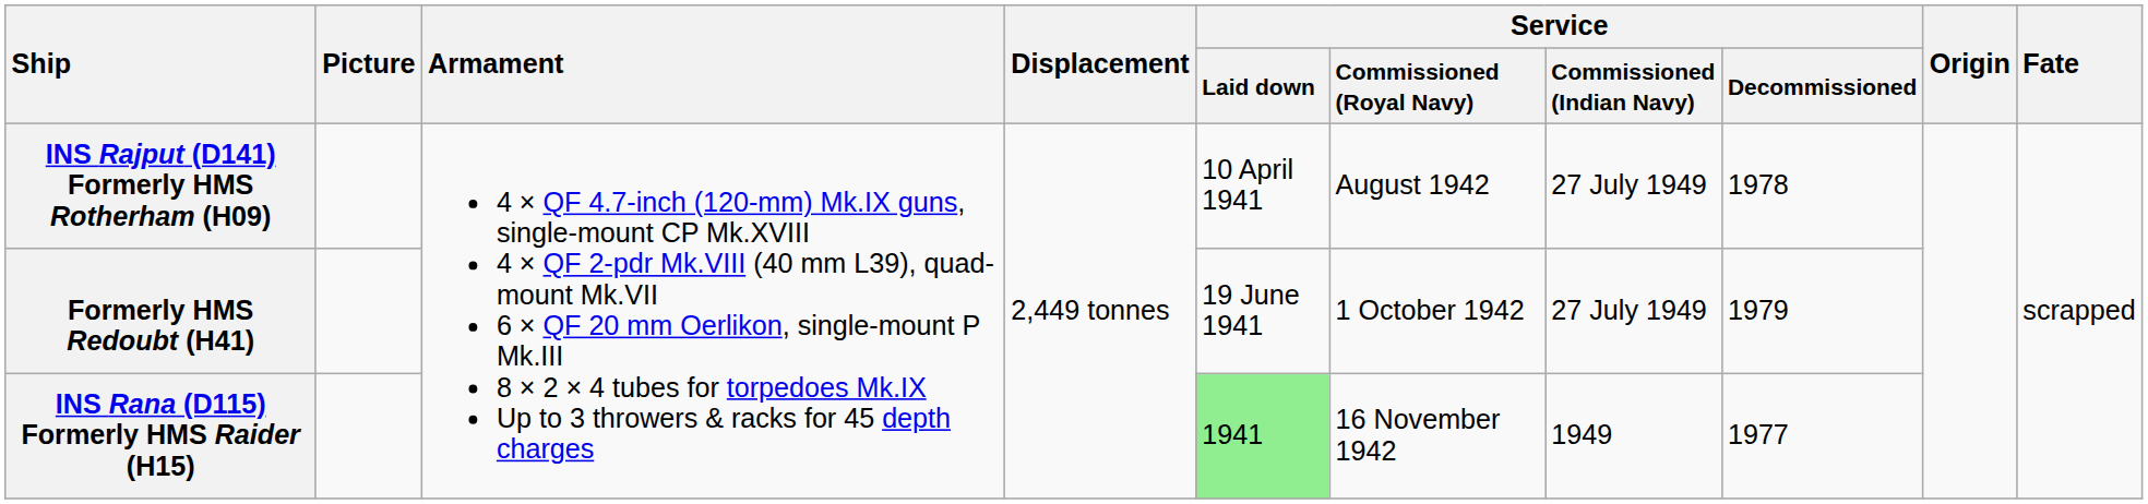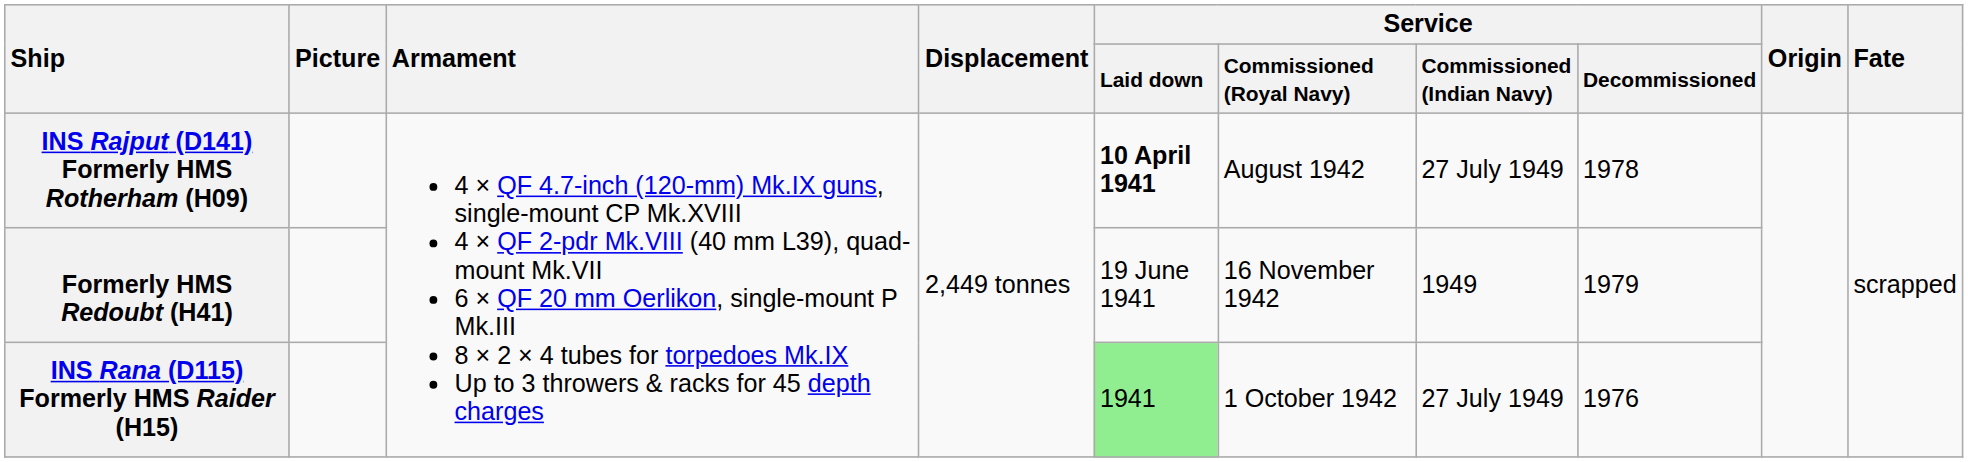 <table class="wikitable">
 <tr>
 <th align= center scope=col rowspan=2 style="text-align:left; ">Ship</th>
 <th align= center scope=col rowspan=2 style="text-align:left; ">Picture</th>
 <th align= center scope=col rowspan=2 style="text-align:left; ">Armament</th>
 <th align= center scope=col rowspan=2 style="text-align:left; ">Displacement</th>
 <th align= center scope=col colspan=4 style="text-align:center; ">Service</th>
 <th align= center scope=col rowspan=2 style="text-align:left; ">Origin</th>
 <th align= center scope=col rowspan=2 style="text-align:left; ">Fate</th>
 </tr>
 <tr>
 <th align= center scope=col style="text-align:left; "><small>Laid down</small></th>
 <th align= center scope=col style="text-align:left; "><small>Commissioned <br> (Royal Navy)</small></th>
 <th align= center scope=col style="text-align:left; "><small>Commissioned <br> (Indian Navy)</small></th>
 <th align= center scope=col style="text-align:left; "><small>Decommissioned</small></th>
 </tr>
 <tr>
 <th scope="row"><a href='#'>INS <em>Rajput</em> (D141)</a><br>Formerly HMS <em>Rotherham </em> (H09)</th>
 <td></td>
 <td rowspan=3><br><ul><li>4 × <a href='#'>QF 4.7-inch (120-mm) Mk.IX guns</a>, single-mount CP Mk.XVIII</li><li>4 × <a href='#'>QF 2-pdr Mk.VIII</a> (40 mm L39), quad-mount Mk.VII</li><li>6 × <a href='#'>QF 20 mm Oerlikon</a>, single-mount P Mk.III</li><li>8 × 2 × 4 tubes for <a href='#'> torpedoes Mk.IX</a></li><li>Up to 3 throwers & racks for 45 <a href='#'>depth charges</a></li></ul></td>
 <td rowspan=3>2,449 tonnes</td>
-<td>10 April 1941</td>
+<td><strong>10 April 1941</strong></td>
 <td>August 1942</td>
 <td>27 July 1949</td>
 <td>1978</td>
 <td rowspan=3></td>
 <td rowspan=3>scrapped</td>
 </tr>
 <tr>
 <th scope="row"><br>Formerly HMS <em>Redoubt</em> (H41)</th>
 <td></td>
 <td>19 June 1941</td>
-<td>1 October 1942</td>
-<td>27 July 1949</td>
+<td>16 November 1942</td>
+<td>1949</td>
 <td>1979</td>
 </tr>
 <tr>
 <th><a href='#'>INS <em>Rana</em> (D115)</a><br>Formerly HMS <em>Raider</em> (H15)</th>
 <td></td>
 <td style="background: lightgreen;">1941</td>
-<td>16 November 1942</td>
-<td>1949</td>
-<td>1977</td>
+<td>1 October 1942</td>
+<td>27 July 1949</td>
+<td>1976</td>
 </tr>
 </table>
